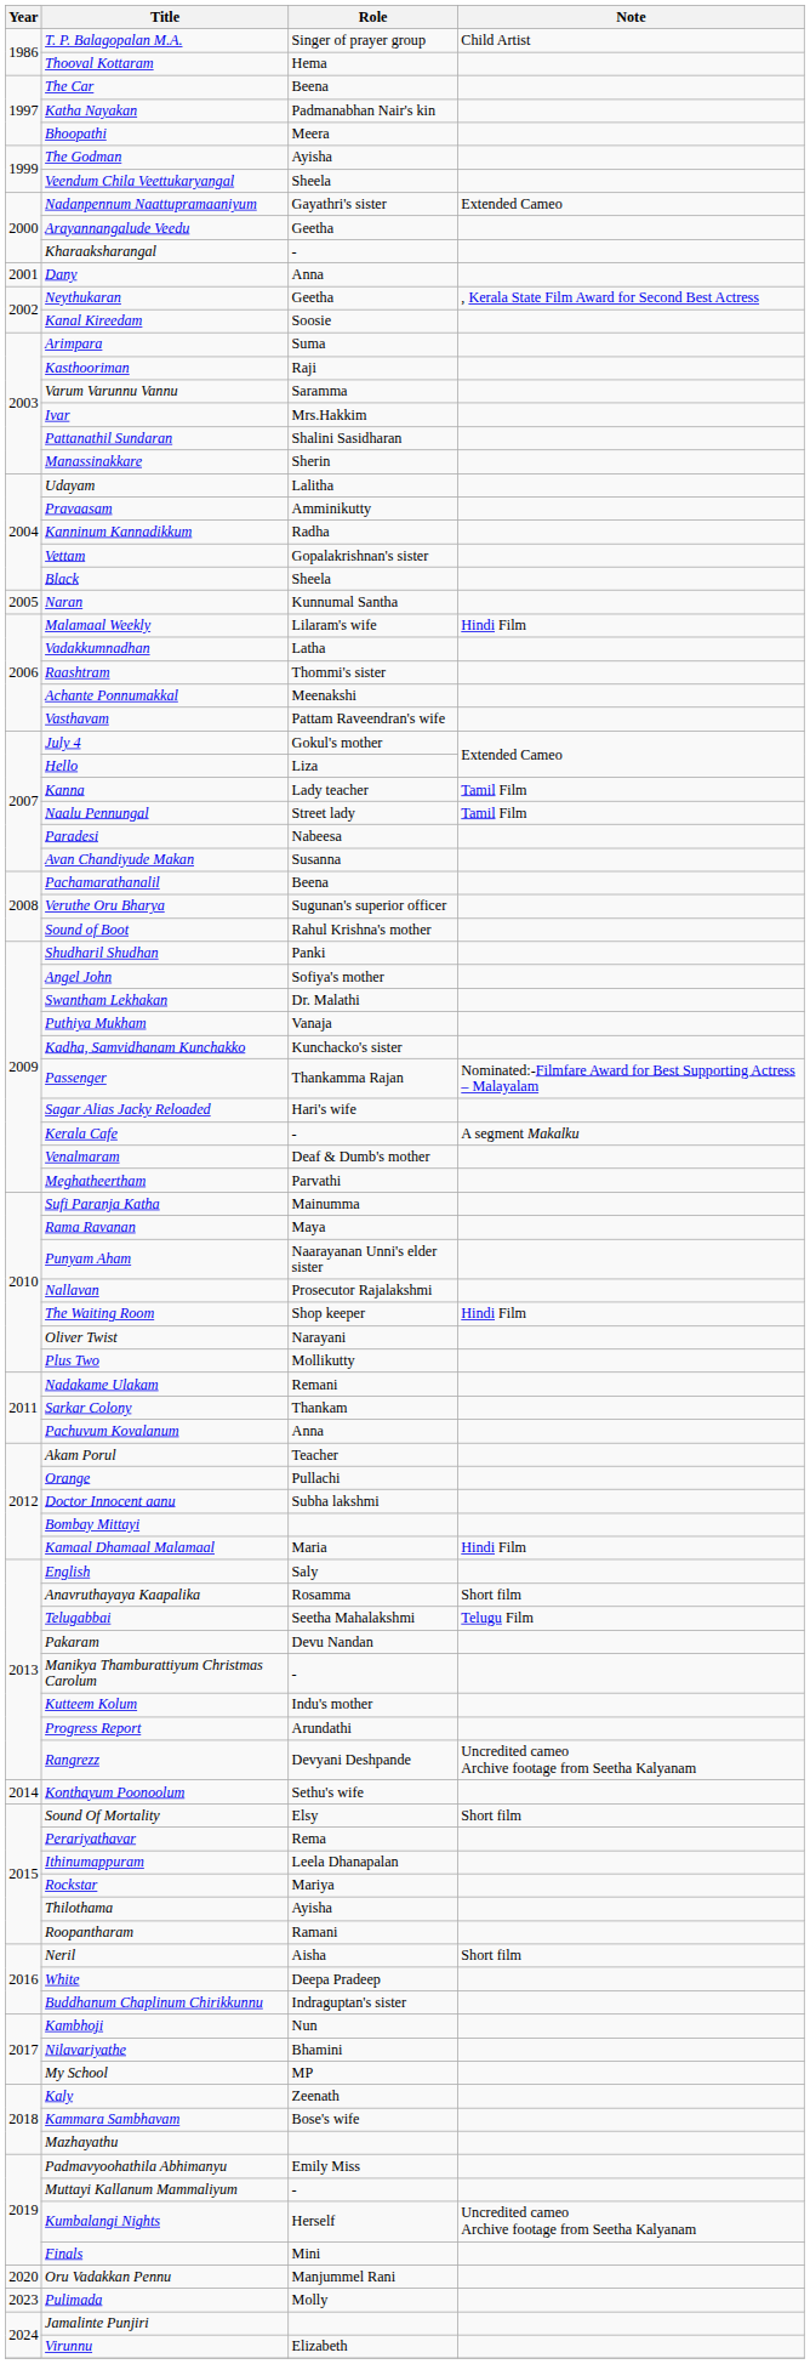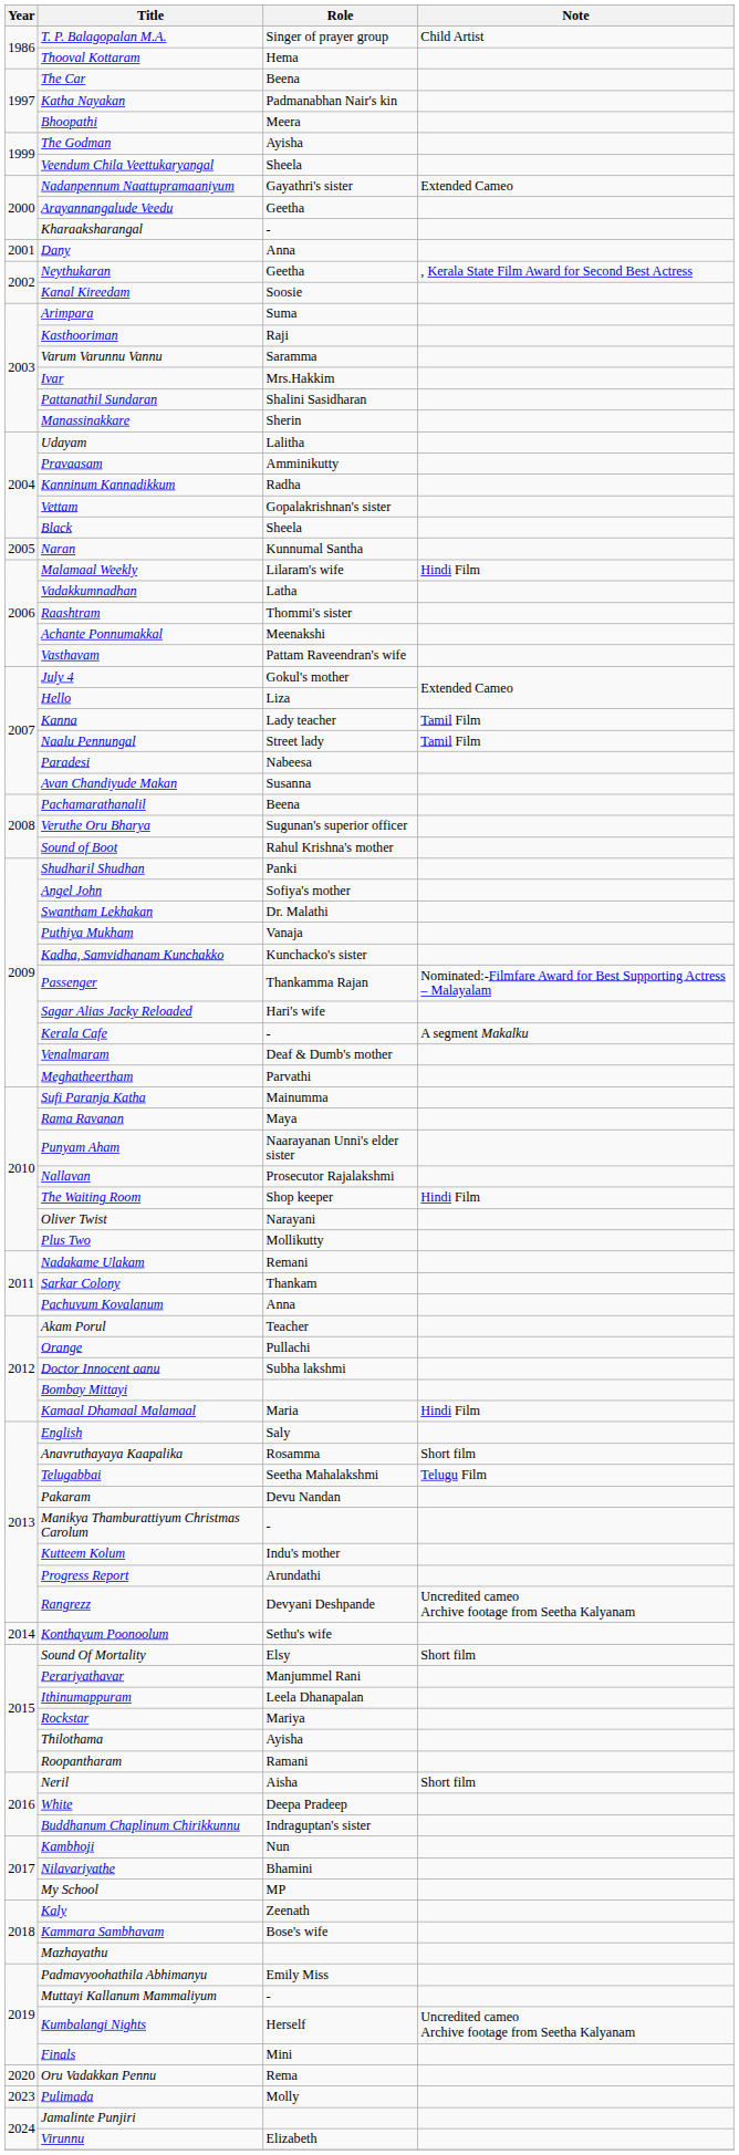 <table class="wikitable">
 <tr style="background:#ccc; text-align:center;">
 <th>Year</th>
 <th>Title</th>
 <th>Role</th>
 <th>Note</th>
 </tr>
 <tr>
 <td rowspan="2">1986</td>
 <td><em><a href='#'>T. P. Balagopalan M.A.</a></em></td>
 <td>Singer of prayer group</td>
 <td>Child Artist</td>
 </tr>
 <tr>
 <td><em><a href='#'>Thooval Kottaram</a></em></td>
 <td>Hema</td>
 <td></td>
 </tr>
 <tr>
 <td rowspan="3">1997</td>
 <td><em><a href='#'>The Car</a></em></td>
 <td>Beena</td>
 <td></td>
 </tr>
 <tr>
 <td><em><a href='#'>Katha Nayakan</a></em></td>
 <td>Padmanabhan Nair's kin</td>
 <td></td>
 </tr>
 <tr>
 <td><em><a href='#'>Bhoopathi</a></em></td>
 <td>Meera</td>
 <td></td>
 </tr>
 <tr>
 <td rowspan="2">1999</td>
 <td><em><a href='#'>The Godman</a></em></td>
 <td>Ayisha</td>
 <td></td>
 </tr>
 <tr>
 <td><em><a href='#'>Veendum Chila Veettukaryangal</a></em></td>
 <td>Sheela</td>
 <td></td>
 </tr>
 <tr>
 <td rowspan="3">2000</td>
 <td><em><a href='#'>Nadanpennum Naattupramaaniyum</a></em></td>
 <td>Gayathri's sister</td>
 <td>Extended Cameo</td>
 </tr>
 <tr>
 <td><em><a href='#'>Arayannangalude Veedu</a></em></td>
 <td>Geetha</td>
 <td></td>
 </tr>
 <tr>
 <td><em>Kharaaksharangal</em></td>
 <td>-</td>
 <td></td>
 </tr>
 <tr>
 <td>2001</td>
 <td><em><a href='#'>Dany</a></em></td>
 <td>Anna</td>
 <td></td>
 </tr>
 <tr>
 <td rowspan="2">2002</td>
 <td><em><a href='#'>Neythukaran</a></em></td>
 <td>Geetha</td>
 <td>, <a href='#'>Kerala State Film Award for Second Best Actress</a></td>
 </tr>
 <tr>
 <td><em><a href='#'>Kanal Kireedam</a></em></td>
 <td>Soosie</td>
 <td></td>
 </tr>
 <tr>
 <td rowspan="6">2003</td>
 <td><em><a href='#'>Arimpara</a></em></td>
 <td>Suma</td>
 <td></td>
 </tr>
 <tr>
 <td><em><a href='#'>Kasthooriman</a></em></td>
 <td>Raji</td>
 <td></td>
 </tr>
 <tr>
 <td><em>Varum Varunnu Vannu</em></td>
 <td>Saramma</td>
 <td></td>
 </tr>
 <tr>
 <td><em><a href='#'>Ivar</a></em></td>
 <td>Mrs.Hakkim</td>
 <td></td>
 </tr>
 <tr>
 <td><em><a href='#'>Pattanathil Sundaran</a></em></td>
 <td>Shalini Sasidharan</td>
 <td></td>
 </tr>
 <tr>
 <td><em><a href='#'>Manassinakkare</a></em></td>
 <td>Sherin</td>
 <td></td>
 </tr>
 <tr>
 <td rowspan="5">2004</td>
 <td><em>Udayam</em></td>
 <td>Lalitha</td>
 <td></td>
 </tr>
 <tr>
 <td><em><a href='#'>Pravaasam</a></em></td>
 <td>Amminikutty</td>
 <td></td>
 </tr>
 <tr>
 <td><em><a href='#'>Kanninum Kannadikkum</a></em></td>
 <td>Radha</td>
 <td></td>
 </tr>
 <tr>
 <td><em><a href='#'>Vettam</a></em></td>
 <td>Gopalakrishnan's sister</td>
 <td></td>
 </tr>
 <tr>
 <td><em><a href='#'>Black</a></em></td>
 <td>Sheela</td>
 <td></td>
 </tr>
 <tr>
 <td>2005</td>
 <td><em><a href='#'>Naran</a></em></td>
 <td>Kunnumal Santha</td>
 <td></td>
 </tr>
 <tr>
 <td rowspan="5">2006</td>
 <td><em><a href='#'>Malamaal Weekly</a></em></td>
 <td>Lilaram's wife</td>
 <td><a href='#'>Hindi</a> Film</td>
 </tr>
 <tr>
 <td><em><a href='#'>Vadakkumnadhan</a></em></td>
 <td>Latha</td>
 <td></td>
 </tr>
 <tr>
 <td><em><a href='#'>Raashtram</a></em></td>
 <td>Thommi's sister</td>
 <td></td>
 </tr>
 <tr>
 <td><em><a href='#'>Achante Ponnumakkal</a></em></td>
 <td>Meenakshi</td>
 <td></td>
 </tr>
 <tr>
 <td><em><a href='#'>Vasthavam</a></em></td>
 <td>Pattam Raveendran's wife</td>
 <td></td>
 </tr>
 <tr>
 <td rowspan="6">2007</td>
 <td><em><a href='#'>July 4</a></em></td>
 <td>Gokul's mother</td>
 <td rowspan="2">Extended Cameo</td>
 </tr>
 <tr>
 <td><em><a href='#'>Hello</a></em></td>
 <td>Liza</td>
 </tr>
 <tr>
 <td><em><a href='#'>Kanna</a></em></td>
 <td>Lady teacher</td>
 <td><a href='#'>Tamil</a> Film</td>
 </tr>
 <tr>
 <td><em><a href='#'>Naalu Pennungal</a></em></td>
 <td>Street lady</td>
 <td><a href='#'>Tamil</a> Film</td>
 </tr>
 <tr>
 <td><em><a href='#'>Paradesi</a></em></td>
 <td>Nabeesa</td>
 <td></td>
 </tr>
 <tr>
 <td><em><a href='#'>Avan Chandiyude Makan</a></em></td>
 <td>Susanna</td>
 <td></td>
 </tr>
 <tr>
 <td rowspan="3">2008</td>
 <td><em><a href='#'>Pachamarathanalil</a></em></td>
 <td>Beena</td>
 <td></td>
 </tr>
 <tr>
 <td><em><a href='#'>Veruthe Oru Bharya</a></em></td>
 <td>Sugunan's superior officer</td>
 <td></td>
 </tr>
 <tr>
 <td><em><a href='#'>Sound of Boot</a></em></td>
 <td>Rahul Krishna's mother</td>
 <td></td>
 </tr>
 <tr>
 <td rowspan="10">2009</td>
 <td><em><a href='#'>Shudharil Shudhan</a></em></td>
 <td>Panki</td>
 <td></td>
 </tr>
 <tr>
 <td><em><a href='#'>Angel John</a></em></td>
 <td>Sofiya's mother</td>
 <td></td>
 </tr>
 <tr>
 <td><em><a href='#'>Swantham Lekhakan</a></em></td>
 <td>Dr. Malathi</td>
 <td></td>
 </tr>
 <tr>
 <td><em><a href='#'>Puthiya Mukham</a></em></td>
 <td>Vanaja</td>
 <td></td>
 </tr>
 <tr>
 <td><em><a href='#'>Kadha, Samvidhanam Kunchakko</a></em></td>
 <td>Kunchacko's sister</td>
 <td></td>
 </tr>
 <tr>
 <td><em><a href='#'>Passenger</a></em></td>
 <td>Thankamma Rajan</td>
 <td>Nominated:-<a href='#'>Filmfare Award for Best Supporting Actress – Malayalam</a></td>
 </tr>
 <tr>
 <td><em><a href='#'>Sagar Alias Jacky Reloaded</a></em></td>
 <td>Hari's wife</td>
 <td></td>
 </tr>
 <tr>
 <td><em><a href='#'>Kerala Cafe</a></em></td>
 <td>-</td>
 <td>A segment <em>Makalku</em></td>
 </tr>
 <tr>
 <td><em><a href='#'>Venalmaram</a></em></td>
 <td>Deaf & Dumb's mother</td>
 <td></td>
 </tr>
 <tr>
 <td><em><a href='#'>Meghatheertham</a></em></td>
 <td>Parvathi</td>
 <td></td>
 </tr>
 <tr>
 <td rowspan="7">2010</td>
 <td><em><a href='#'>Sufi Paranja Katha</a></em></td>
 <td>Mainumma</td>
 <td></td>
 </tr>
 <tr>
 <td><em><a href='#'>Rama Ravanan</a></em></td>
 <td>Maya</td>
 <td></td>
 </tr>
 <tr>
 <td><em><a href='#'>Punyam Aham</a></em></td>
 <td>Naarayanan Unni's elder sister</td>
 <td></td>
 </tr>
 <tr>
 <td><em><a href='#'>Nallavan</a></em></td>
 <td>Prosecutor Rajalakshmi</td>
 <td></td>
 </tr>
 <tr>
 <td><em><a href='#'>The Waiting Room</a></em></td>
 <td>Shop keeper</td>
 <td><a href='#'>Hindi</a> Film</td>
 </tr>
 <tr>
 <td><em>Oliver Twist</em></td>
 <td>Narayani</td>
 <td></td>
 </tr>
 <tr>
 <td><em><a href='#'>Plus Two</a></em></td>
 <td>Mollikutty</td>
 <td></td>
 </tr>
 <tr>
 <td rowspan="3">2011</td>
 <td><em><a href='#'>Nadakame Ulakam</a></em></td>
 <td>Remani</td>
 <td></td>
 </tr>
 <tr>
 <td><em><a href='#'>Sarkar Colony</a></em></td>
 <td>Thankam</td>
 <td></td>
 </tr>
 <tr>
 <td><em><a href='#'>Pachuvum Kovalanum</a></em></td>
 <td>Anna</td>
 <td></td>
 </tr>
 <tr>
 <td rowspan="5">2012</td>
 <td><em>Akam Porul</em></td>
 <td>Teacher</td>
 <td></td>
 </tr>
 <tr>
 <td><em><a href='#'>Orange</a></em></td>
 <td>Pullachi</td>
 <td></td>
 </tr>
 <tr>
 <td><em><a href='#'>Doctor Innocent aanu</a></em></td>
 <td>Subha lakshmi</td>
 <td></td>
 </tr>
 <tr>
 <td><em><a href='#'>Bombay Mittayi</a></em></td>
 <td></td>
 <td></td>
 </tr>
 <tr>
 <td><em><a href='#'>Kamaal Dhamaal Malamaal</a></em></td>
 <td>Maria</td>
 <td><a href='#'>Hindi</a> Film</td>
 </tr>
 <tr>
 <td rowspan="8">2013</td>
 <td><em><a href='#'>English</a></em></td>
 <td>Saly</td>
 <td></td>
 </tr>
 <tr>
 <td><em>Anavruthayaya Kaapalika</em></td>
 <td>Rosamma</td>
 <td>Short film</td>
 </tr>
 <tr>
 <td><em><a href='#'>Telugabbai</a></em></td>
 <td>Seetha Mahalakshmi</td>
 <td><a href='#'>Telugu</a> Film</td>
 </tr>
 <tr>
 <td><em>Pakaram </em></td>
 <td>Devu Nandan</td>
 <td></td>
 </tr>
 <tr>
 <td><em>Manikya Thamburattiyum Christmas Carolum</em></td>
 <td>-</td>
 <td></td>
 </tr>
 <tr>
 <td><em><a href='#'>Kutteem Kolum</a></em></td>
 <td>Indu's mother</td>
 <td></td>
 </tr>
 <tr>
 <td><em><a href='#'>Progress Report</a></em></td>
 <td>Arundathi</td>
 <td></td>
 </tr>
 <tr>
 <td><em><a href='#'>Rangrezz</a></em></td>
 <td>Devyani Deshpande</td>
 <td>Uncredited cameo <br>Archive footage from Seetha Kalyanam</td>
 </tr>
 <tr>
 <td>2014</td>
 <td><em><a href='#'>Konthayum Poonoolum</a></em></td>
 <td>Sethu's wife</td>
 <td></td>
 </tr>
 <tr>
 <td rowspan="6">2015</td>
 <td><em>Sound Of Mortality</em></td>
 <td>Elsy</td>
 <td>Short film</td>
 </tr>
 <tr>
 <td><em><a href='#'>Perariyathavar</a></em></td>
-<td>Rema</td>
+<td>Manjummel Rani</td>
 <td></td>
 </tr>
 <tr>
 <td><em><a href='#'>Ithinumappuram</a></em></td>
 <td>Leela Dhanapalan</td>
 <td></td>
 </tr>
 <tr>
 <td><em><a href='#'>Rockstar</a></em></td>
 <td>Mariya</td>
 <td></td>
 </tr>
 <tr>
 <td><em>Thilothama</em></td>
 <td>Ayisha</td>
 <td></td>
 </tr>
 <tr>
 <td><em>Roopantharam</em></td>
 <td>Ramani</td>
 <td></td>
 </tr>
 <tr>
 <td rowspan="3">2016</td>
 <td><em>Neril</em></td>
 <td>Aisha</td>
 <td>Short film</td>
 </tr>
 <tr>
 <td><em><a href='#'>White</a></em></td>
 <td>Deepa Pradeep</td>
 <td></td>
 </tr>
 <tr>
 <td><em><a href='#'>Buddhanum Chaplinum Chirikkunnu</a></em></td>
 <td>Indraguptan's sister</td>
 <td></td>
 </tr>
 <tr>
 <td rowspan="3">2017</td>
 <td><em><a href='#'>Kambhoji</a></em></td>
 <td>Nun</td>
 <td></td>
 </tr>
 <tr>
 <td><em><a href='#'>Nilavariyathe</a></em></td>
 <td>Bhamini</td>
 <td></td>
 </tr>
 <tr>
 <td><em>My School</em></td>
 <td>MP</td>
 <td></td>
 </tr>
 <tr>
 <td rowspan="3">2018</td>
 <td><em><a href='#'>Kaly</a></em></td>
 <td>Zeenath</td>
 <td></td>
 </tr>
 <tr>
 <td><em><a href='#'>Kammara Sambhavam</a></em></td>
 <td>Bose's wife</td>
 <td></td>
 </tr>
 <tr>
 <td><em>Mazhayathu</em></td>
 <td></td>
 <td></td>
 </tr>
 <tr>
 <td rowspan="4">2019</td>
 <td><em>Padmavyoohathila Abhimanyu</em></td>
 <td>Emily Miss</td>
 <td></td>
 </tr>
 <tr>
 <td><em>Muttayi Kallanum Mammaliyum</em></td>
 <td>-</td>
 <td></td>
 </tr>
 <tr>
 <td><em><a href='#'>Kumbalangi Nights</a></em></td>
 <td>Herself</td>
 <td>Uncredited cameo <br>Archive footage from Seetha Kalyanam</td>
 </tr>
 <tr>
 <td><em><a href='#'>Finals</a></em></td>
 <td>Mini</td>
 <td></td>
 </tr>
 <tr>
 <td>2020</td>
 <td><em>Oru Vadakkan Pennu</em></td>
-<td>Manjummel Rani</td>
+<td>Rema</td>
 <td></td>
 </tr>
 <tr>
 <td>2023</td>
 <td><em><a href='#'>Pulimada</a></em></td>
 <td>Molly</td>
 <td></td>
 </tr>
 <tr>
 <td rowspan="2">2024</td>
 <td><em>Jamalinte Punjiri</em></td>
 <td></td>
 <td></td>
 </tr>
 <tr>
 <td><em><a href='#'>Virunnu</a></em></td>
 <td>Elizabeth</td>
 <td></td>
 </tr>
 <tr>
 </tr>
 </table>
